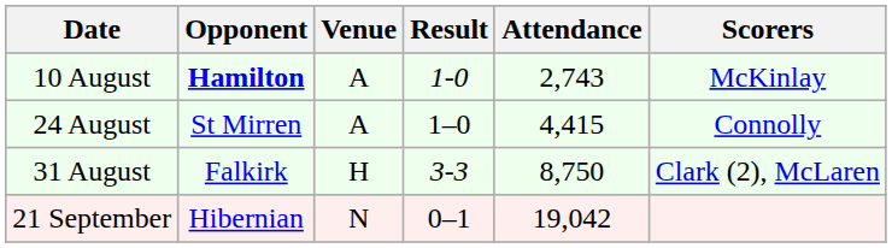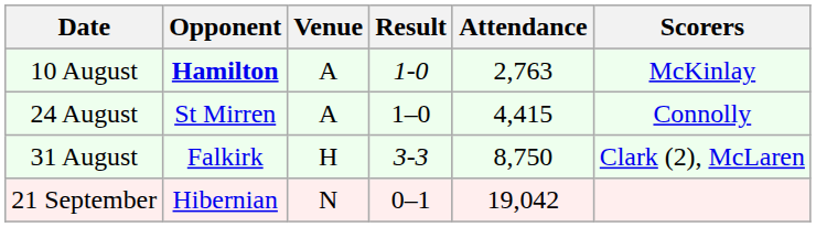 <table class="wikitable sortable" style="font-size:95%; text-align:center">
 <tr>
 <th>Date</th>
 <th>Opponent</th>
 <th>Venue</th>
 <th>Result</th>
 <th>Attendance</th>
 <th>Scorers</th>
 </tr>
 <tr style="background:#efe;">
 <td>10 August</td>
 <td><strong><a href='#'>Hamilton</a></strong></td>
 <td>A</td>
 <td><em>1-0</em></td>
-<td>2,743</td>
+<td>2,763</td>
 <td><a href='#'>McKinlay</a></td>
 </tr>
 <tr style="background:#efe;">
 <td>24 August</td>
 <td><a href='#'>St Mirren</a></td>
 <td>A</td>
 <td>1–0</td>
 <td>4,415</td>
 <td><a href='#'>Connolly</a></td>
 </tr>
 <tr style="background:#efe;">
 <td>31 August</td>
 <td><a href='#'>Falkirk</a></td>
 <td>H</td>
 <td><em>3-3</em></td>
 <td>8,750</td>
 <td><a href='#'>Clark</a> (2), <a href='#'>McLaren</a></td>
 </tr>
 <tr style="background:#fee;">
 <td>21 September</td>
 <td><a href='#'>Hibernian</a></td>
 <td>N</td>
 <td>0–1</td>
 <td>19,042</td>
 <td></td>
 </tr>
 </table>
